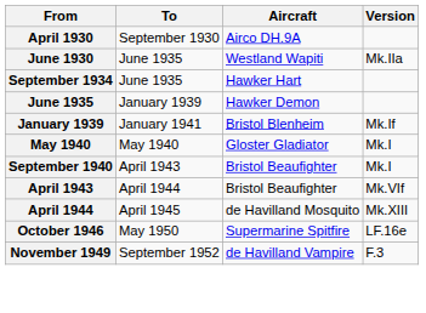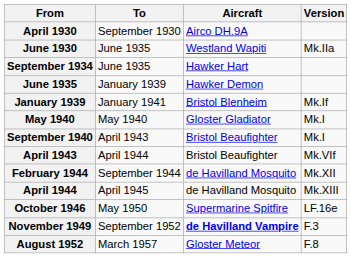 <table class="wikitable plainrowheaders">
 <tr>
 <th scope="col">From</th>
 <th scope="col">To</th>
 <th scope="col">Aircraft</th>
 <th scope="col">Version</th>
 </tr>
 <tr>
 <th scope="row">April 1930</th>
 <td>September 1930</td>
 <td><a href='#'>Airco DH.9A</a></td>
 <td></td>
 </tr>
 <tr>
 <th scope="row">June 1930</th>
 <td>June 1935</td>
 <td><a href='#'>Westland Wapiti</a></td>
 <td>Mk.IIa</td>
 </tr>
 <tr>
 <th scope="row">September 1934</th>
 <td>June 1935</td>
 <td><a href='#'>Hawker Hart</a></td>
 <td></td>
 </tr>
 <tr>
 <th scope="row">June 1935</th>
 <td>January 1939</td>
 <td><a href='#'>Hawker Demon</a></td>
 <td></td>
 </tr>
 <tr>
 <th scope="row">January 1939</th>
 <td>January 1941</td>
 <td><a href='#'>Bristol Blenheim</a></td>
 <td>Mk.If</td>
 </tr>
 <tr>
 <th scope="row">May 1940</th>
 <td>May 1940</td>
 <td><a href='#'>Gloster Gladiator</a></td>
 <td>Mk.I</td>
 </tr>
 <tr>
 <th scope="row">September 1940</th>
 <td>April 1943</td>
 <td><a href='#'>Bristol Beaufighter</a></td>
 <td>Mk.I</td>
 </tr>
 <tr>
 <th scope="row">April 1943</th>
 <td>April 1944</td>
 <td>Bristol Beaufighter</td>
 <td>Mk.VIf</td>
 </tr>
 <tr>
+<th scope="row">February 1944</th>
+<td>September 1944</td>
+<td><a href='#'>de Havilland Mosquito</a></td>
+<td>Mk.XII</td>
+</tr>
+<tr>
 <th scope="row">April 1944</th>
 <td>April 1945</td>
 <td>de Havilland Mosquito</td>
 <td>Mk.XIII</td>
 </tr>
 <tr>
 <th scope="row">October 1946</th>
 <td>May 1950</td>
 <td><a href='#'>Supermarine Spitfire</a></td>
 <td>LF.16e</td>
 </tr>
 <tr>
 <th scope="row">November 1949</th>
 <td>September 1952</td>
-<td><a href='#'>de Havilland Vampire</a></td>
+<td><strong><a href='#'>de Havilland Vampire</a></strong></td>
 <td>F.3</td>
 </tr>
+<tr>
+<th scope="row">August 1952</th>
+<td>March 1957</td>
+<td><a href='#'>Gloster Meteor</a></td>
+<td>F.8</td>
+</tr>
 </table>
